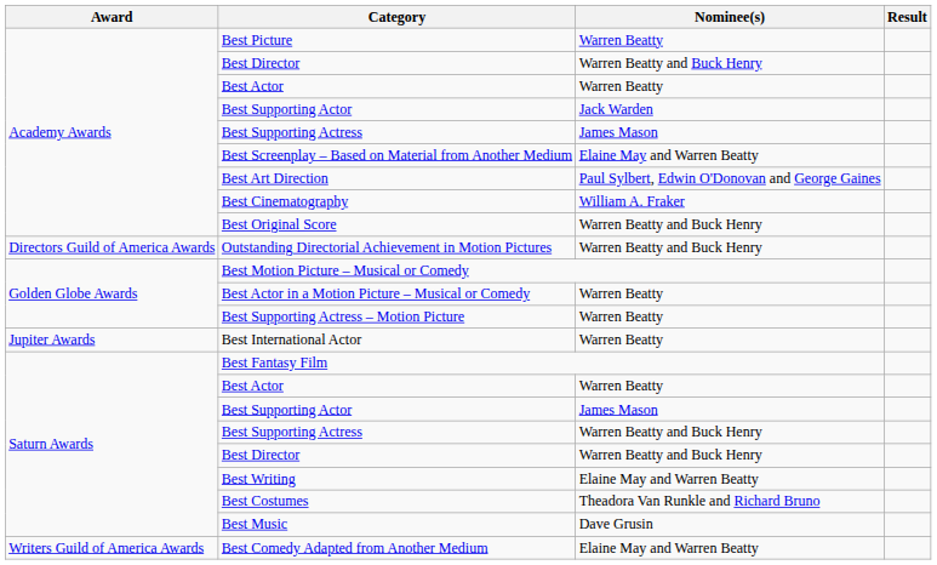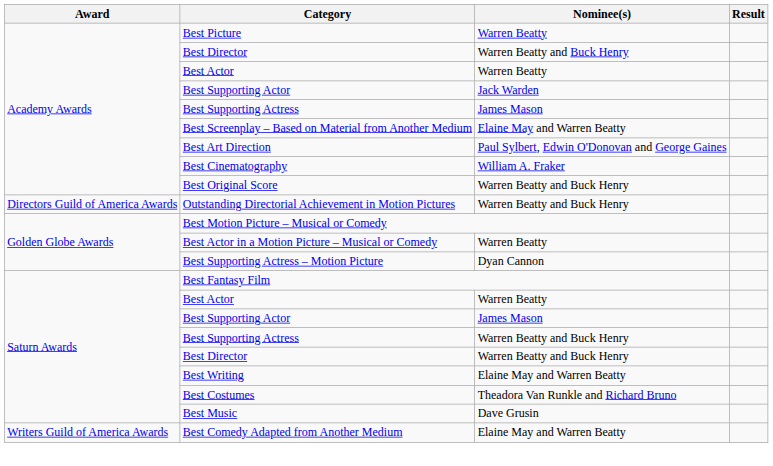 <table class="wikitable plainrowheaders">
 <tr>
 <th>Award</th>
 <th>Category</th>
 <th>Nominee(s)</th>
 <th>Result</th>
 </tr>
 <tr>
 <td rowspan="9"><a href='#'>Academy Awards</a></td>
 <td><a href='#'>Best Picture</a></td>
 <td><a href='#'>Warren Beatty</a></td>
 <td></td>
 </tr>
 <tr>
 <td><a href='#'>Best Director</a></td>
 <td>Warren Beatty and <a href='#'>Buck Henry</a></td>
 <td></td>
 </tr>
 <tr>
 <td><a href='#'>Best Actor</a></td>
 <td>Warren Beatty</td>
 <td></td>
 </tr>
 <tr>
 <td><a href='#'>Best Supporting Actor</a></td>
 <td><a href='#'>Jack Warden</a></td>
 <td></td>
 </tr>
 <tr>
 <td><a href='#'>Best Supporting Actress</a></td>
 <td><a href='#'>James Mason</a></td>
 <td></td>
 </tr>
 <tr>
 <td><a href='#'>Best Screenplay – Based on Material from Another Medium</a></td>
 <td><a href='#'>Elaine May</a> and Warren Beatty</td>
 <td></td>
 </tr>
 <tr>
 <td><a href='#'>Best Art Direction</a></td>
 <td><a href='#'>Paul Sylbert</a>, <a href='#'>Edwin O'Donovan</a> and <a href='#'>George Gaines</a></td>
 <td></td>
 </tr>
 <tr>
 <td><a href='#'>Best Cinematography</a></td>
 <td><a href='#'>William A. Fraker</a></td>
 <td></td>
 </tr>
 <tr>
 <td><a href='#'>Best Original Score</a></td>
 <td>Warren Beatty and Buck Henry</td>
 <td></td>
 </tr>
 <tr>
 <td><a href='#'>Directors Guild of America Awards</a></td>
 <td><a href='#'>Outstanding Directorial Achievement in Motion Pictures</a></td>
 <td>Warren Beatty and Buck Henry</td>
 <td></td>
 </tr>
 <tr>
 <td rowspan="3"><a href='#'>Golden Globe Awards</a></td>
 <td colspan="2"><a href='#'>Best Motion Picture – Musical or Comedy</a></td>
 <td></td>
 </tr>
 <tr>
 <td><a href='#'>Best Actor in a Motion Picture – Musical or Comedy</a></td>
 <td>Warren Beatty</td>
 <td></td>
 </tr>
 <tr>
 <td><a href='#'>Best Supporting Actress – Motion Picture</a></td>
-<td>Warren Beatty</td>
-<td></td>
-</tr>
-<tr>
-<td><a href='#'>Jupiter Awards</a></td>
-<td>Best International Actor</td>
-<td>Warren Beatty</td>
+<td>Dyan Cannon</td>
 <td></td>
 </tr>
 <tr>
 <td rowspan="8"><a href='#'>Saturn Awards</a></td>
 <td colspan="2"><a href='#'>Best Fantasy Film</a></td>
 <td></td>
 </tr>
 <tr>
 <td><a href='#'>Best Actor</a></td>
 <td>Warren Beatty</td>
 <td></td>
 </tr>
 <tr>
 <td><a href='#'>Best Supporting Actor</a></td>
 <td><a href='#'>James Mason</a></td>
 <td></td>
 </tr>
 <tr>
 <td><a href='#'>Best Supporting Actress</a></td>
 <td>Warren Beatty and Buck Henry</td>
 <td></td>
 </tr>
 <tr>
 <td><a href='#'>Best Director</a></td>
 <td>Warren Beatty and Buck Henry</td>
 <td></td>
 </tr>
 <tr>
 <td><a href='#'>Best Writing</a></td>
 <td>Elaine May and Warren Beatty</td>
 <td></td>
 </tr>
 <tr>
 <td><a href='#'>Best Costumes</a></td>
 <td>Theadora Van Runkle and <a href='#'>Richard Bruno</a></td>
 <td></td>
 </tr>
 <tr>
 <td><a href='#'>Best Music</a></td>
 <td>Dave Grusin</td>
 <td></td>
 </tr>
 <tr>
 <td><a href='#'>Writers Guild of America Awards</a></td>
 <td><a href='#'>Best Comedy Adapted from Another Medium</a></td>
 <td>Elaine May and Warren Beatty</td>
 <td></td>
 </tr>
 </table>
